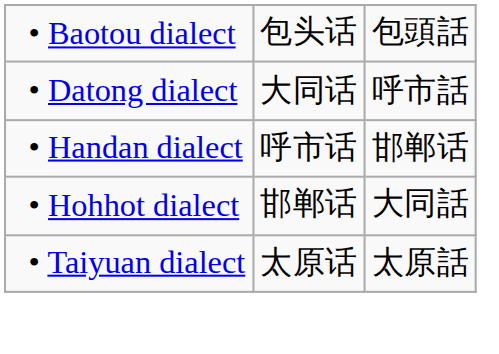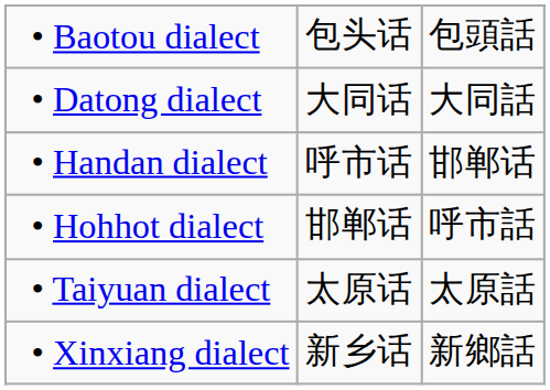 <table class="wikitable">
 <tr>
 <td>  • <a href='#'>Baotou dialect</a></td>
 <td>包头话</td>
 <td>包頭話</td>
 </tr>
 <tr>
 <td>  • <a href='#'>Datong dialect</a></td>
 <td>大同话</td>
-<td>呼市話</td>
+<td>大同話</td>
 </tr>
 <tr>
 <td>  • <a href='#'>Handan dialect</a></td>
 <td>呼市话</td>
 <td>邯郸话</td>
 </tr>
 <tr>
 <td>  • <a href='#'>Hohhot dialect</a></td>
 <td>邯郸话</td>
-<td>大同話</td>
+<td>呼市話</td>
 </tr>
 <tr>
 <td>  • <a href='#'>Taiyuan dialect</a></td>
 <td>太原话</td>
 <td>太原話</td>
 </tr>
+<tr>
+<td>  • <a href='#'>Xinxiang dialect</a></td>
+<td>新乡话</td>
+<td>新鄉話</td>
+</tr>
 </table>
